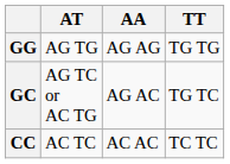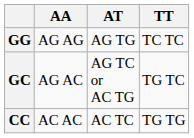 <table class="wikitable">
 <tr>
 <th></th>
+<th>AA</th>
 <th>AT</th>
-<th>AA</th>
 <th>TT</th>
 </tr>
 <tr>
 <th>GG</th>
+<td>AG AG</td>
 <td>AG TG</td>
-<td>AG AG</td>
-<td>TG TG</td>
+<td>TC TC</td>
 </tr>
 <tr>
 <th>GC</th>
+<td>AG AC</td>
 <td>AG TC<br>or<br>AC TG</td>
-<td>AG AC</td>
 <td>TG TC</td>
 </tr>
 <tr>
 <th>CC</th>
+<td>AC AC</td>
 <td>AC TC</td>
-<td>AC AC</td>
-<td>TC TC</td>
+<td>TG TG</td>
 </tr>
 </table>
